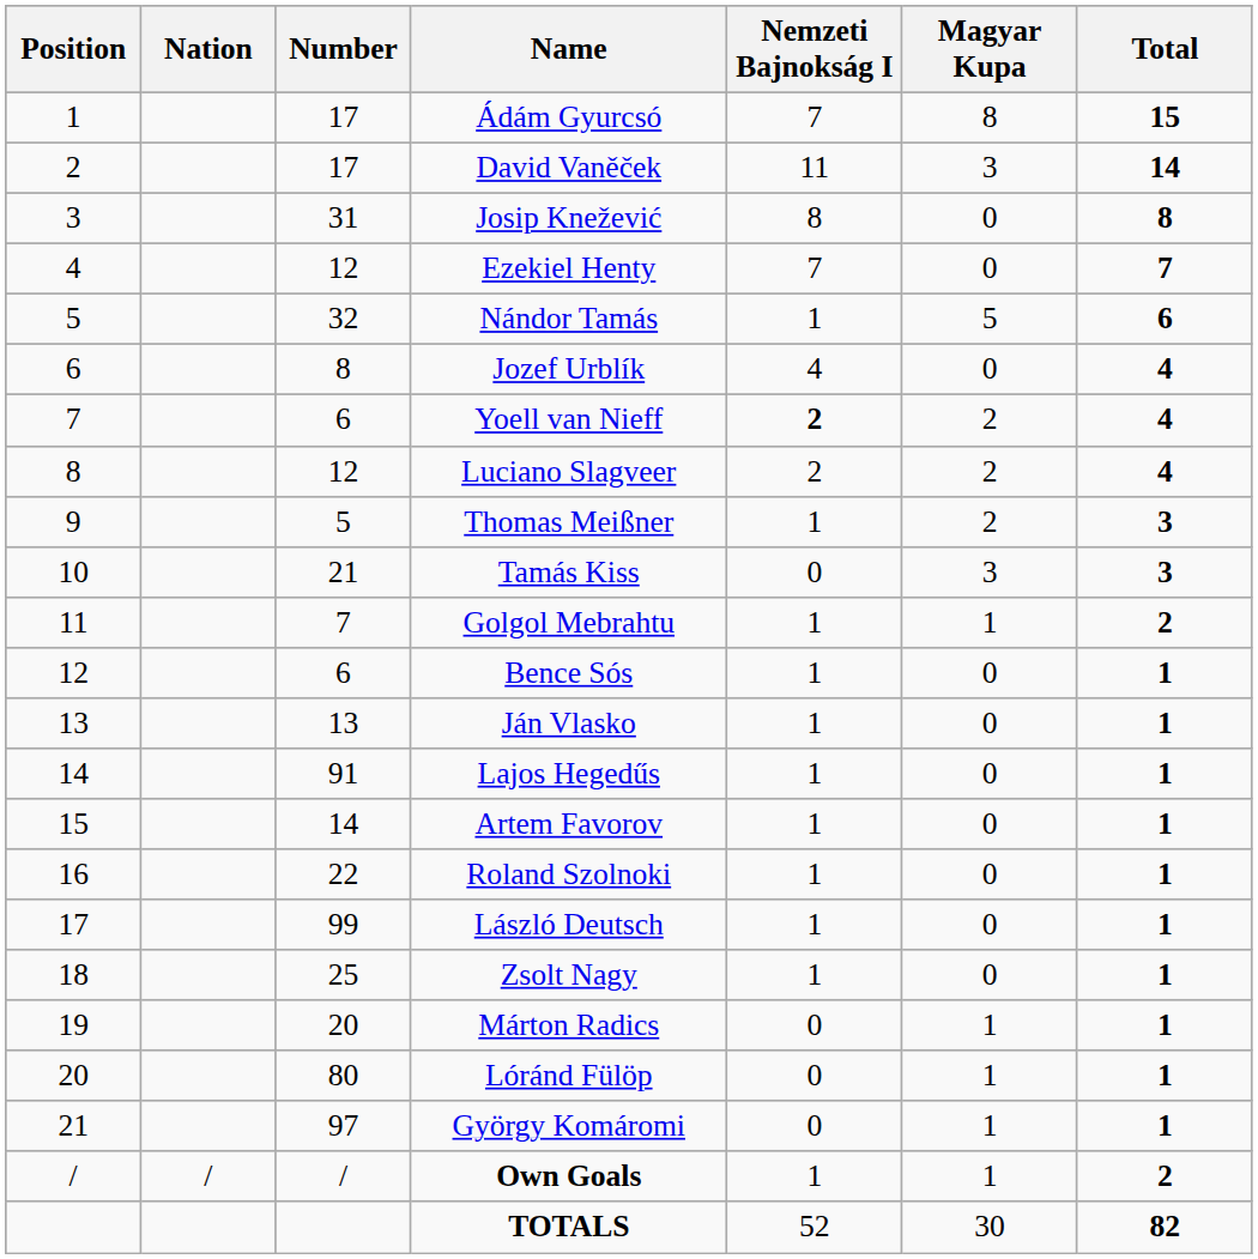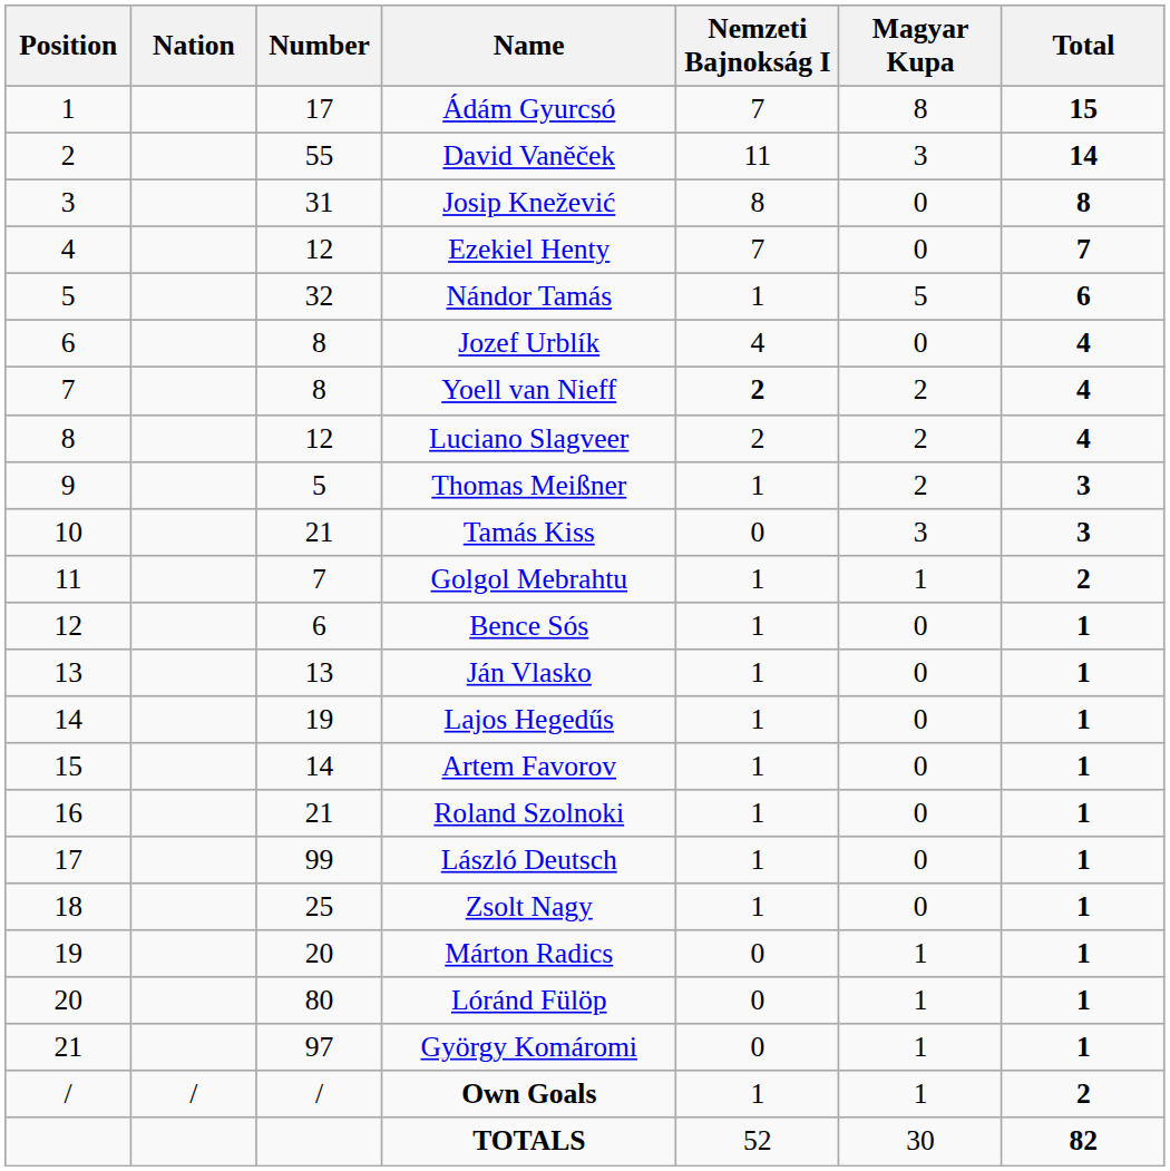 <table class="wikitable" style="font-size: 95%; text-align: center;">
 <tr>
 <th width=60>Position</th>
 <th width=60>Nation</th>
 <th width=60>Number</th>
 <th width=150>Name</th>
 <th width=80>Nemzeti Bajnokság I</th>
 <th width=80>Magyar Kupa</th>
 <th width=80>Total</th>
 </tr>
 <tr>
 <td>1</td>
 <td></td>
 <td>17</td>
 <td><a href='#'>Ádám Gyurcsó</a></td>
 <td>7</td>
 <td>8</td>
 <td><strong>15</strong></td>
 </tr>
 <tr>
 <td>2</td>
 <td></td>
-<td>17</td>
+<td>55</td>
 <td><a href='#'>David Vaněček</a></td>
 <td>11</td>
 <td>3</td>
 <td><strong>14</strong></td>
 </tr>
 <tr>
 <td>3</td>
 <td></td>
 <td>31</td>
 <td><a href='#'>Josip Knežević</a></td>
 <td>8</td>
 <td>0</td>
 <td><strong>8</strong></td>
 </tr>
 <tr>
 <td>4</td>
 <td></td>
 <td>12</td>
 <td><a href='#'>Ezekiel Henty</a></td>
 <td>7</td>
 <td>0</td>
 <td><strong>7</strong></td>
 </tr>
 <tr>
 <td>5</td>
 <td></td>
 <td>32</td>
 <td><a href='#'>Nándor Tamás</a></td>
 <td>1</td>
 <td>5</td>
 <td><strong>6</strong></td>
 </tr>
 <tr>
 <td>6</td>
 <td></td>
 <td>8</td>
 <td><a href='#'>Jozef Urblík</a></td>
 <td>4</td>
 <td>0</td>
 <td><strong>4</strong></td>
 </tr>
 <tr>
 <td>7</td>
 <td></td>
-<td>6</td>
+<td>8</td>
 <td><a href='#'>Yoell van Nieff</a></td>
 <td><strong>2</strong></td>
 <td>2</td>
 <td><strong>4</strong></td>
 </tr>
 <tr>
 <td>8</td>
 <td></td>
 <td>12</td>
 <td><a href='#'>Luciano Slagveer</a></td>
 <td>2</td>
 <td>2</td>
 <td><strong>4</strong></td>
 </tr>
 <tr>
 <td>9</td>
 <td></td>
 <td>5</td>
 <td><a href='#'>Thomas Meißner</a></td>
 <td>1</td>
 <td>2</td>
 <td><strong>3</strong></td>
 </tr>
 <tr>
 <td>10</td>
 <td></td>
 <td>21</td>
 <td><a href='#'>Tamás Kiss</a></td>
 <td>0</td>
 <td>3</td>
 <td><strong>3</strong></td>
 </tr>
 <tr>
 <td>11</td>
 <td></td>
 <td>7</td>
 <td><a href='#'>Golgol Mebrahtu</a></td>
 <td>1</td>
 <td>1</td>
 <td><strong>2</strong></td>
 </tr>
 <tr>
 <td>12</td>
 <td></td>
 <td>6</td>
 <td><a href='#'>Bence Sós</a></td>
 <td>1</td>
 <td>0</td>
 <td><strong>1</strong></td>
 </tr>
 <tr>
 <td>13</td>
 <td></td>
 <td>13</td>
 <td><a href='#'>Ján Vlasko</a></td>
 <td>1</td>
 <td>0</td>
 <td><strong>1</strong></td>
 </tr>
 <tr>
 <td>14</td>
 <td></td>
-<td>91</td>
+<td>19</td>
 <td><a href='#'>Lajos Hegedűs</a></td>
 <td>1</td>
 <td>0</td>
 <td><strong>1</strong></td>
 </tr>
 <tr>
 <td>15</td>
 <td></td>
 <td>14</td>
 <td><a href='#'>Artem Favorov</a></td>
 <td>1</td>
 <td>0</td>
 <td><strong>1</strong></td>
 </tr>
 <tr>
 <td>16</td>
 <td></td>
-<td>22</td>
+<td>21</td>
 <td><a href='#'>Roland Szolnoki</a></td>
 <td>1</td>
 <td>0</td>
 <td><strong>1</strong></td>
 </tr>
 <tr>
 <td>17</td>
 <td></td>
 <td>99</td>
 <td><a href='#'>László Deutsch</a></td>
 <td>1</td>
 <td>0</td>
 <td><strong>1</strong></td>
 </tr>
 <tr>
 <td>18</td>
 <td></td>
 <td>25</td>
 <td><a href='#'>Zsolt Nagy</a></td>
 <td>1</td>
 <td>0</td>
 <td><strong>1</strong></td>
 </tr>
 <tr>
 <td>19</td>
 <td></td>
 <td>20</td>
 <td><a href='#'>Márton Radics</a></td>
 <td>0</td>
 <td>1</td>
 <td><strong>1</strong></td>
 </tr>
 <tr>
 <td>20</td>
 <td></td>
 <td>80</td>
 <td><a href='#'>Lóránd Fülöp</a></td>
 <td>0</td>
 <td>1</td>
 <td><strong>1</strong></td>
 </tr>
 <tr>
 <td>21</td>
 <td></td>
 <td>97</td>
 <td><a href='#'>György Komáromi</a></td>
 <td>0</td>
 <td>1</td>
 <td><strong>1</strong></td>
 </tr>
 <tr>
 <td>/</td>
 <td>/</td>
 <td>/</td>
 <td><strong>Own Goals</strong></td>
 <td>1</td>
 <td>1</td>
 <td><strong>2</strong></td>
 </tr>
 <tr>
 <td></td>
 <td></td>
 <td></td>
 <td><strong>TOTALS</strong></td>
 <td>52</td>
 <td>30</td>
 <td><strong>82</strong></td>
 </tr>
 </table>
